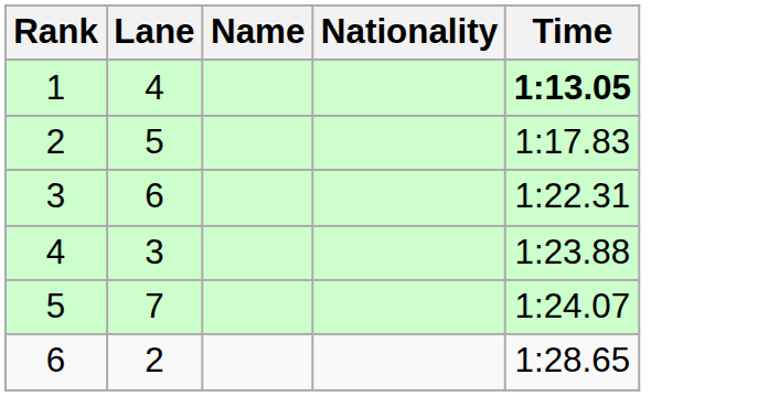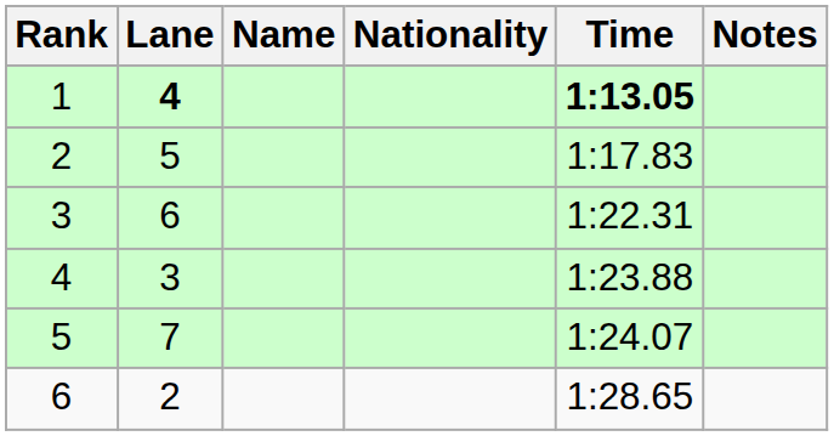 <table class="wikitable sortable" style="text-align:center">
 <tr>
 <th>Rank</th>
 <th>Lane</th>
 <th>Name</th>
 <th>Nationality</th>
 <th>Time</th>
+<th>Notes</th>
 </tr>
 <tr bgcolor=ccffcc>
 <td>1</td>
-<td>4</td>
+<td><strong>4</strong></td>
 <td align=left></td>
 <td align=left></td>
 <td><strong>1:13.05</strong></td>
+<td><strong></strong> <strong></strong></td>
 </tr>
 <tr bgcolor=ccffcc>
 <td>2</td>
 <td>5</td>
 <td align=left></td>
 <td align=left></td>
 <td>1:17.83</td>
+<td><strong></strong></td>
 </tr>
 <tr bgcolor=ccffcc>
 <td>3</td>
 <td>6</td>
 <td align=left></td>
 <td align=left></td>
 <td>1:22.31</td>
+<td><strong></strong></td>
 </tr>
 <tr bgcolor=ccffcc>
 <td>4</td>
 <td>3</td>
 <td align=left></td>
 <td align=left></td>
 <td>1:23.88</td>
+<td><strong></strong></td>
 </tr>
 <tr bgcolor=ccffcc>
 <td>5</td>
 <td>7</td>
 <td align=left></td>
 <td align=left></td>
 <td>1:24.07</td>
+<td><strong></strong></td>
 </tr>
 <tr>
 <td>6</td>
 <td>2</td>
 <td align=left></td>
 <td align=left></td>
 <td>1:28.65</td>
+<td></td>
 </tr>
 </table>
